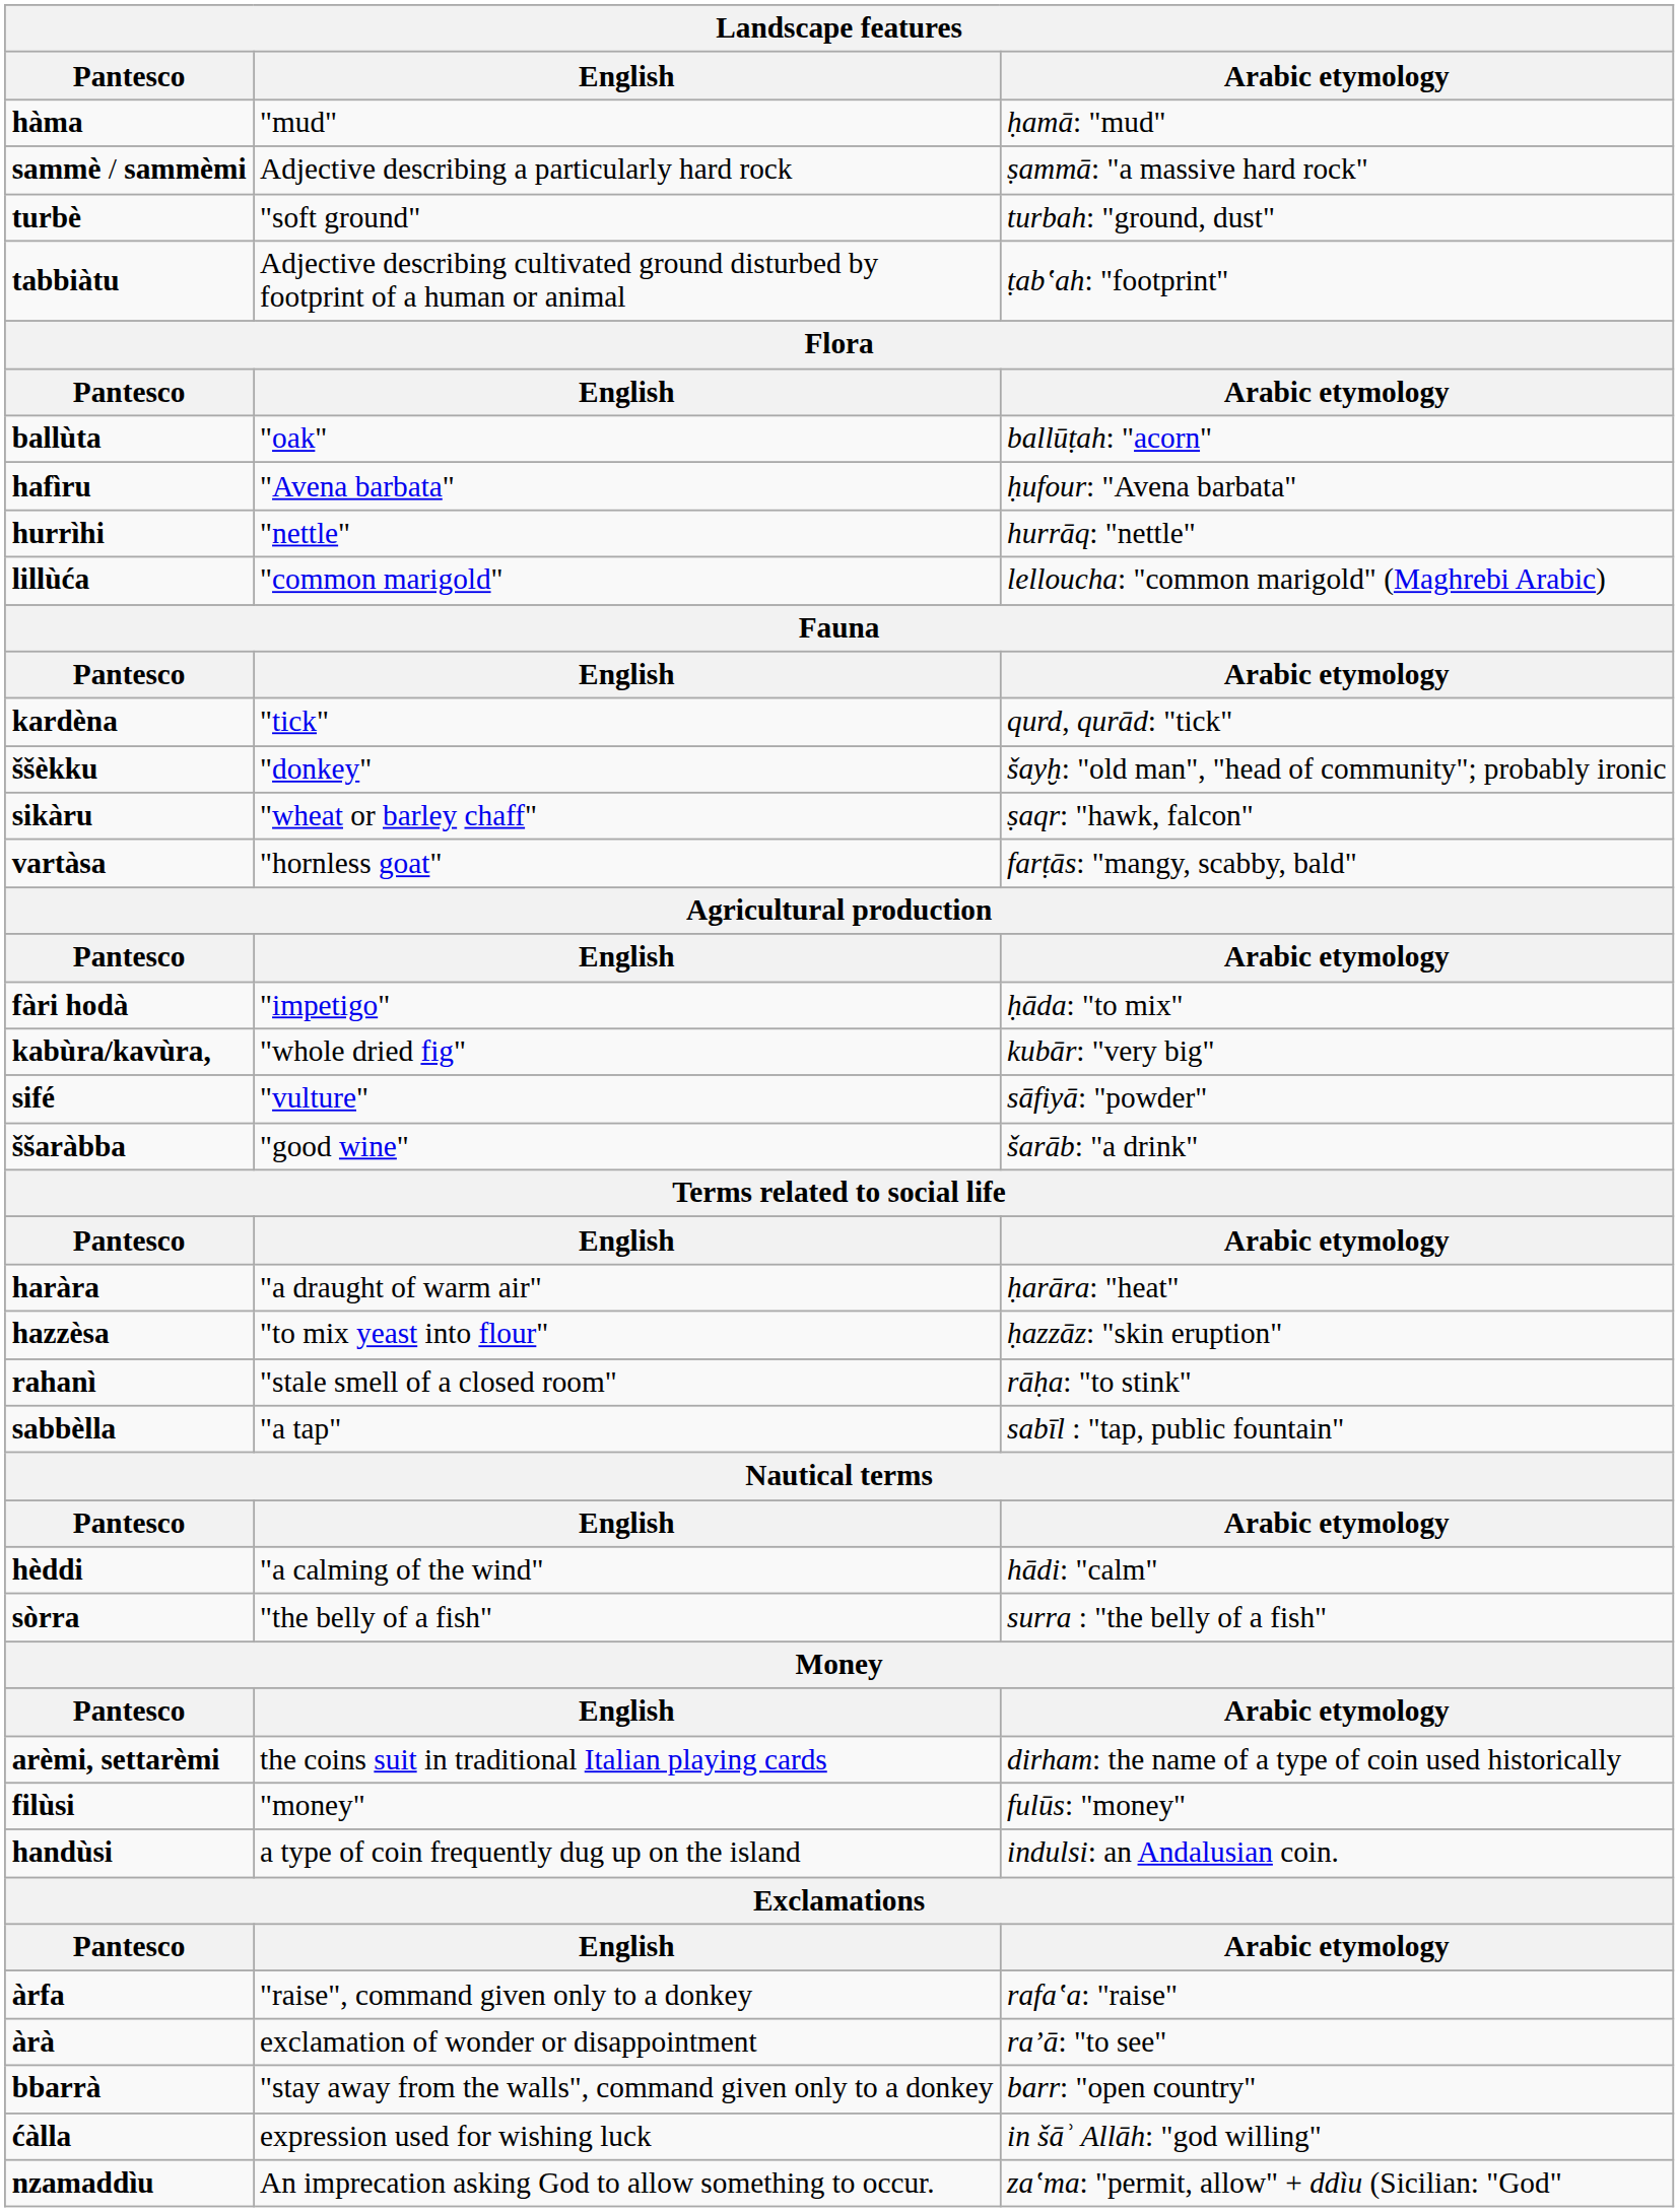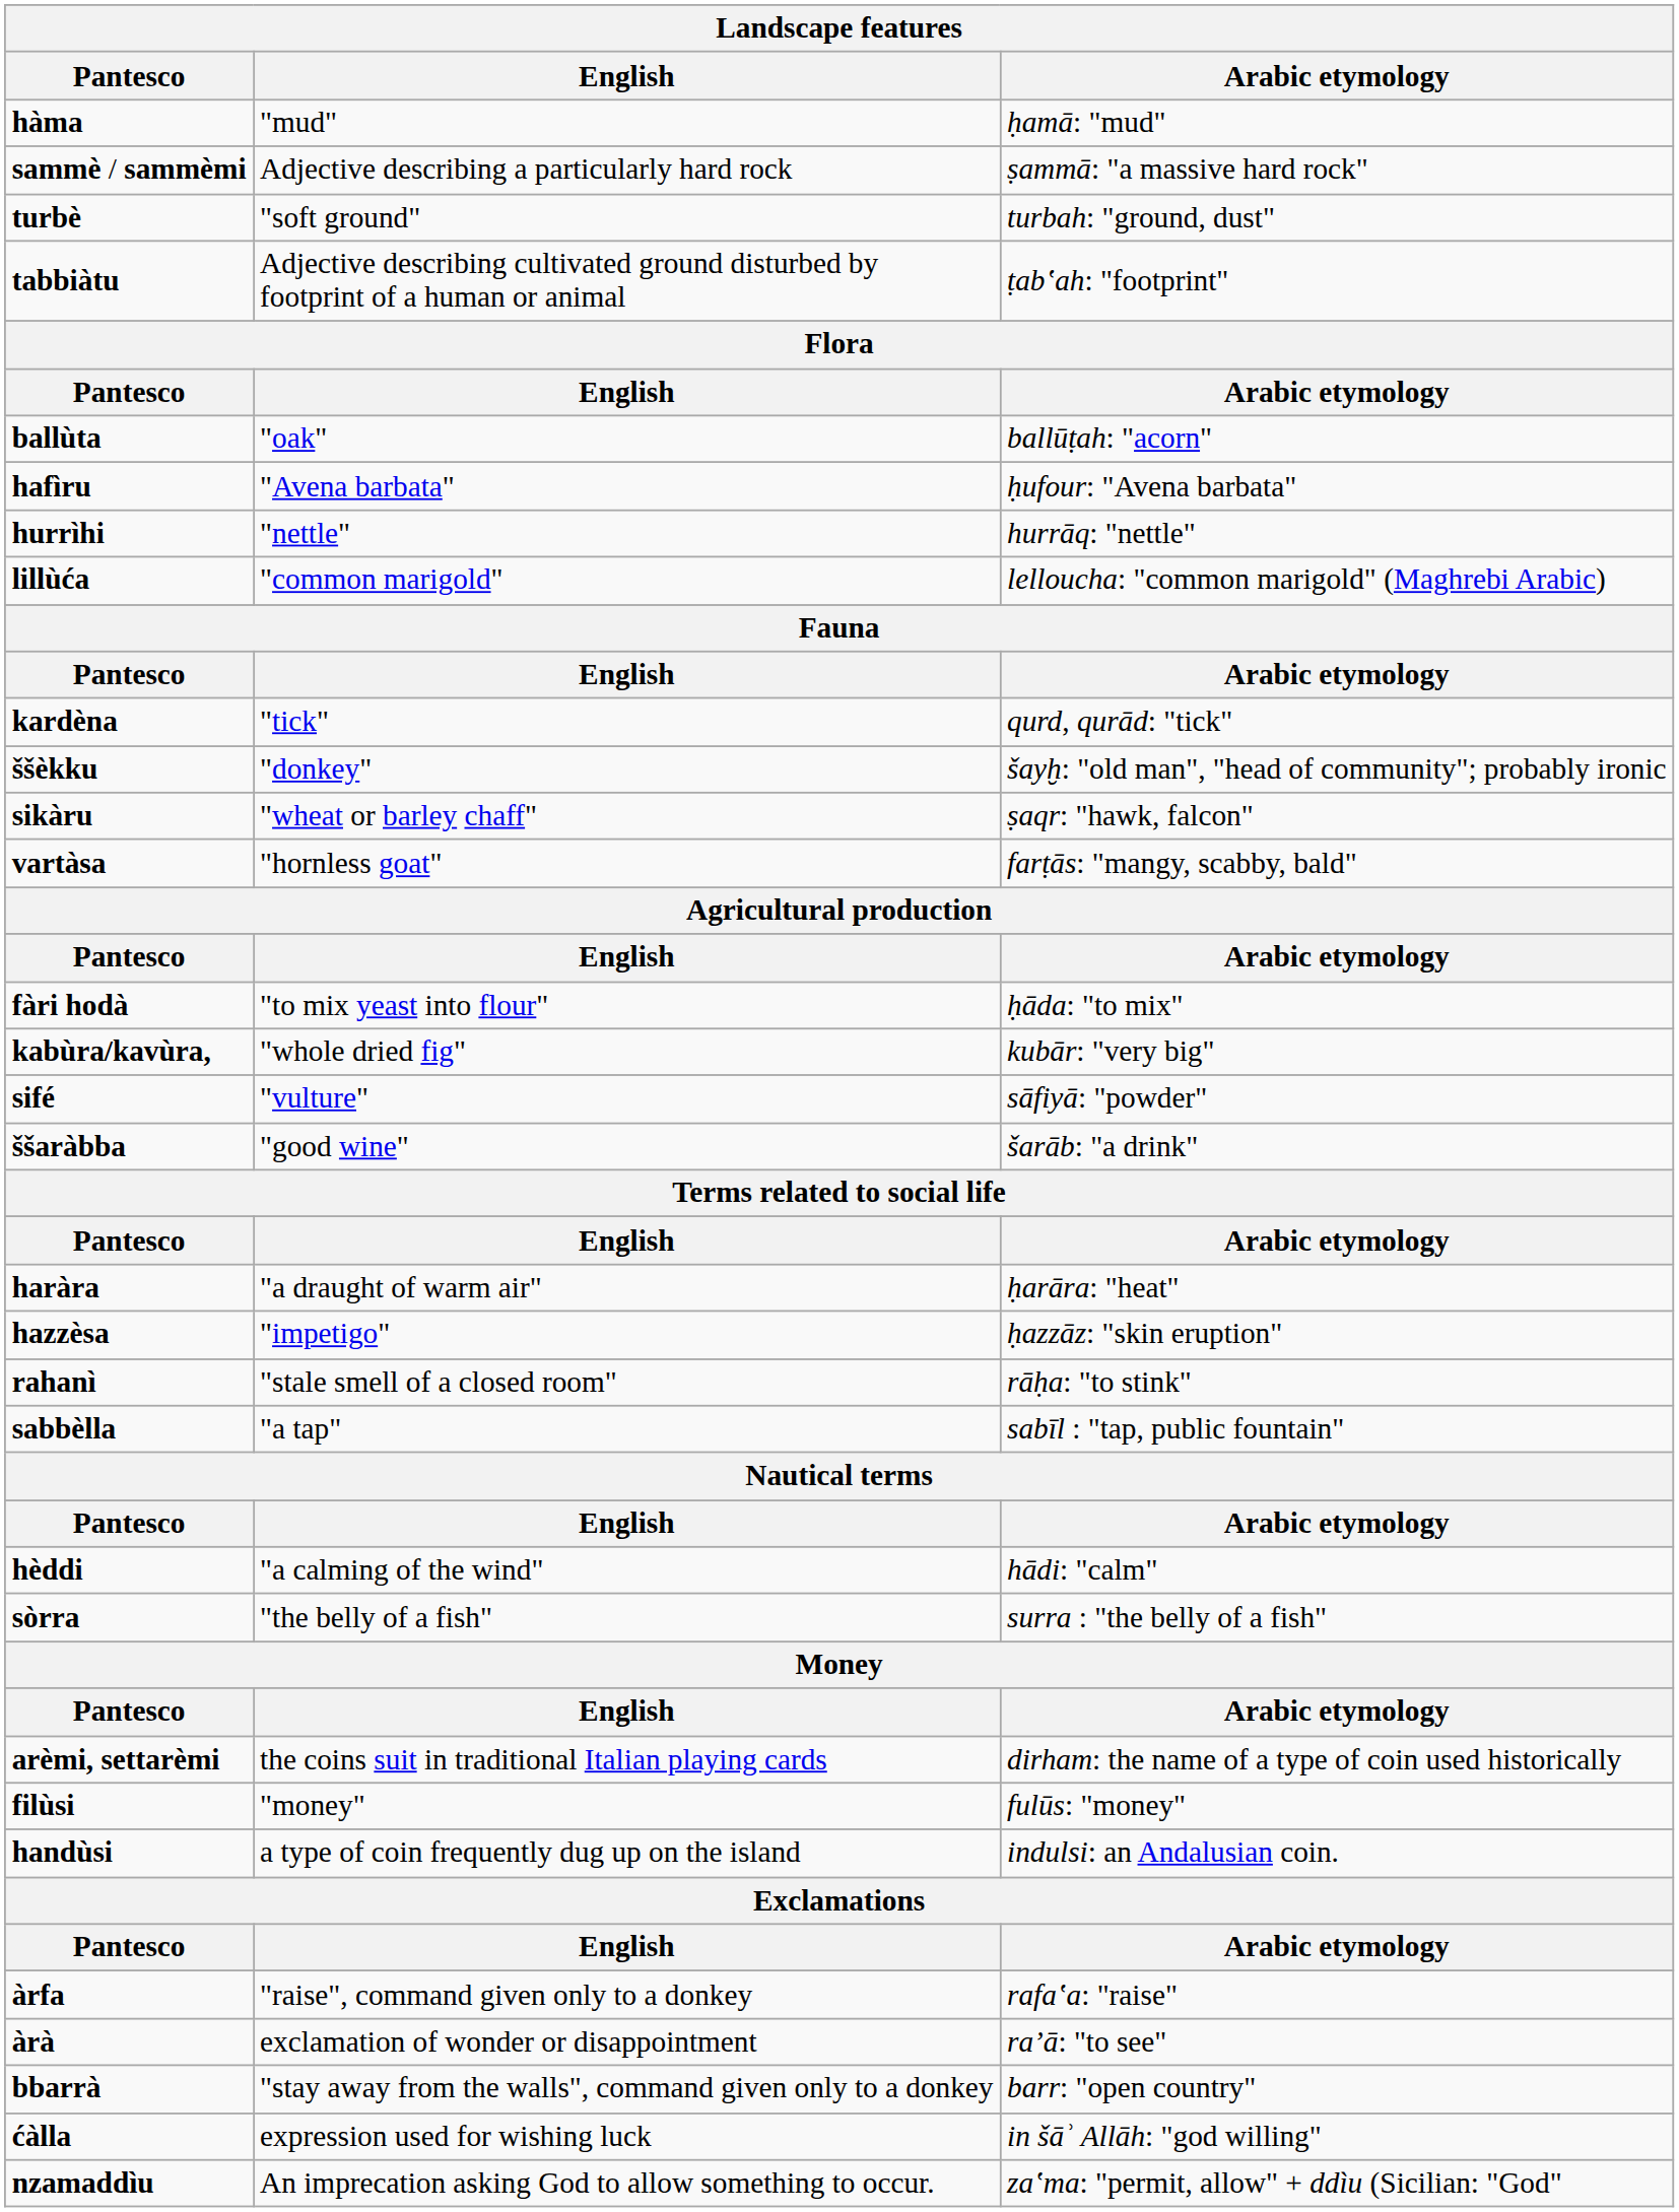 <table class="wikitable">
 <tr>
 <th colspan="3">Landscape features</th>
 </tr>
 <tr>
 <th>Pantesco</th>
 <th>English</th>
 <th>Arabic etymology</th>
 </tr>
 <tr>
 <td><strong>hàma</strong></td>
 <td>"mud"</td>
 <td><em>ḥamā</em>: "mud"</td>
 </tr>
 <tr>
 <td><strong>sammè</strong> / <strong>sammèmi</strong></td>
 <td>Adjective describing a particularly hard rock</td>
 <td><em>ṣammā</em>: "a massive hard rock"</td>
 </tr>
 <tr>
 <td><strong>turbè</strong></td>
 <td>"soft ground"</td>
 <td><em>turbah</em>: "ground, dust"</td>
 </tr>
 <tr>
 <td><strong>tabbiàtu</strong></td>
 <td>Adjective describing cultivated ground disturbed by <br>footprint of a human or animal</td>
 <td><em>ṭabʽah</em>: "footprint"</td>
 </tr>
 <tr>
 <th colspan="3">Flora</th>
 </tr>
 <tr>
 <th>Pantesco</th>
 <th>English</th>
 <th>Arabic etymology</th>
 </tr>
 <tr>
 <td><strong>ballùta</strong></td>
 <td>"<a href='#'>oak</a>"</td>
 <td><em>ballūṭah</em>: "<a href='#'>acorn</a>"</td>
 </tr>
 <tr>
 <td><strong>hafìru</strong></td>
 <td>"<a href='#'>Avena barbata</a>"</td>
 <td><em>ḥufour</em>: "Avena barbata"</td>
 </tr>
 <tr>
 <td><strong>hurrìhi</strong></td>
 <td>"<a href='#'>nettle</a>"</td>
 <td><em>hurrāq</em>: "nettle"</td>
 </tr>
 <tr>
 <td><strong>lillùća</strong></td>
 <td>"<a href='#'>common marigold</a>"</td>
 <td><em>lelloucha</em>: "common marigold" (<a href='#'>Maghrebi Arabic</a>)</td>
 </tr>
 <tr>
 <th colspan="3">Fauna</th>
 </tr>
 <tr>
 <th>Pantesco</th>
 <th>English</th>
 <th>Arabic etymology</th>
 </tr>
 <tr>
 <td><strong>kardèna</strong></td>
 <td>"<a href='#'>tick</a>"</td>
 <td><em>qurd</em>, <em>qurād</em>: "tick"</td>
 </tr>
 <tr>
 <td><strong>ššèkku</strong></td>
 <td>"<a href='#'>donkey</a>"</td>
 <td><em> šayḫ</em>: "old man", "head of community"; probably ironic</td>
 </tr>
 <tr>
 <td><strong>sikàru</strong></td>
 <td>"<a href='#'>wheat</a> or <a href='#'>barley</a> <a href='#'>chaff</a>"</td>
 <td><em>ṣaqr</em>: "hawk, falcon"</td>
 </tr>
 <tr>
 <td><strong>vartàsa</strong></td>
 <td>"hornless <a href='#'>goat</a>"</td>
 <td><em>farṭās</em>: "mangy, scabby, bald"</td>
 </tr>
 <tr>
 <th colspan="3">Agricultural production</th>
 </tr>
 <tr>
 <th>Pantesco</th>
 <th>English</th>
 <th>Arabic etymology</th>
 </tr>
 <tr>
 <td><strong>fàri hodà</strong></td>
-<td>"<a href='#'>impetigo</a>"</td>
+<td>"to mix <a href='#'>yeast</a> into <a href='#'>flour</a>"</td>
 <td><em>ḥāda</em>: "to mix"</td>
 </tr>
 <tr>
 <td><strong>kabùra/kavùra,</strong></td>
 <td>"whole dried <a href='#'>fig</a>"</td>
 <td><em>kubār</em>: "very big"</td>
 </tr>
 <tr>
 <td><strong>sifé</strong></td>
 <td>"<a href='#'>vulture</a>"</td>
 <td><em>sāfiyā</em>: "powder"</td>
 </tr>
 <tr>
 <td><strong>ššaràbba</strong></td>
 <td>"good <a href='#'>wine</a>"</td>
 <td><em>šarāb</em>: "a drink"</td>
 </tr>
 <tr>
 <th colspan="3">Terms related to social life</th>
 </tr>
 <tr>
 <th>Pantesco</th>
 <th>English</th>
 <th>Arabic etymology</th>
 </tr>
 <tr>
 <td><strong>haràra</strong></td>
 <td>"a draught of warm air"</td>
 <td><em>ḥarāra</em>: "heat"</td>
 </tr>
 <tr>
 <td><strong>hazzèsa</strong></td>
-<td>"to mix <a href='#'>yeast</a> into <a href='#'>flour</a>"</td>
+<td>"<a href='#'>impetigo</a>"</td>
 <td><em>ḥazzāz</em>: "skin eruption"</td>
 </tr>
 <tr>
 <td><strong>rahanì</strong></td>
 <td>"stale smell of a closed room"</td>
 <td><em>rāḥa</em>: "to stink"</td>
 </tr>
 <tr>
 <td><strong>sabbèlla</strong></td>
 <td>"a tap"</td>
 <td><em>sabīl </em>: "tap, public fountain"</td>
 </tr>
 <tr>
 <th colspan="3">Nautical terms</th>
 </tr>
 <tr>
 <th>Pantesco</th>
 <th>English</th>
 <th>Arabic etymology</th>
 </tr>
 <tr>
 <td><strong>hèddi</strong></td>
 <td>"a calming of the wind"</td>
 <td><em>hādi</em>: "calm"</td>
 </tr>
 <tr>
 <td><strong>sòrra</strong></td>
 <td>"the belly of a fish"</td>
 <td><em>surra </em>: "the belly of a fish"</td>
 </tr>
 <tr>
 <th colspan="3">Money</th>
 </tr>
 <tr>
 <th>Pantesco</th>
 <th>English</th>
 <th>Arabic etymology</th>
 </tr>
 <tr>
 <td><strong>arèmi, settarèmi</strong></td>
 <td>the coins <a href='#'>suit</a> in traditional <a href='#'>Italian playing cards</a></td>
 <td><em>dirham</em>: the name of a type of coin used historically</td>
 </tr>
 <tr>
 <td><strong>filùsi</strong></td>
 <td>"money"</td>
 <td><em>fulūs</em>: "money"</td>
 </tr>
 <tr>
 <td><strong>handùsi</strong></td>
 <td>a type of coin frequently dug up on the island</td>
 <td><em>indulsi</em>: an <a href='#'>Andalusian</a> coin.</td>
 </tr>
 <tr>
 <th colspan="3">Exclamations</th>
 </tr>
 <tr>
 <th>Pantesco</th>
 <th>English</th>
 <th>Arabic etymology</th>
 </tr>
 <tr>
 <td><strong>àrfa</strong></td>
 <td>"raise", command given only to a donkey</td>
 <td><em>rafaʽa</em>: "raise"</td>
 </tr>
 <tr>
 <td><strong>àrà</strong></td>
 <td>exclamation of wonder or disappointment</td>
 <td><em>ra’ā</em>: "to see"</td>
 </tr>
 <tr>
 <td><strong>bbarrà</strong></td>
 <td>"stay away from the walls", command given only to a donkey</td>
 <td><em>barr</em>: "open country"</td>
 </tr>
 <tr>
 <td><strong>ćàlla</strong></td>
 <td>expression used for wishing luck</td>
 <td><em>in šāʾ Allāh</em>: "god willing"</td>
 </tr>
 <tr>
 <td><strong>nzamaddìu</strong></td>
 <td>An imprecation asking God to allow something to occur.</td>
 <td><em>zaʽma</em>: "permit, allow" + <em>ddìu</em> (Sicilian: "God"</td>
 </tr>
 </table>
